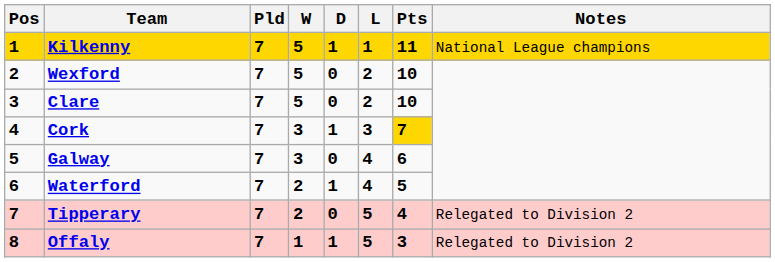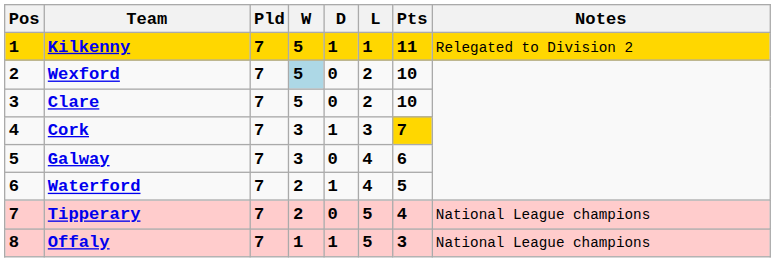 <table class="wikitable" style="text-align: centre;">
 <tr>
 <th width=20>Pos</th>
 <th width=150>Team</th>
 <th width=20>Pld</th>
 <th width=20>W</th>
 <th width=20>D</th>
 <th width=20>L</th>
 <th width=20>Pts</th>
 <th width=250>Notes</th>
 </tr>
 <tr style="background:gold;">
 <td><strong>1</strong></td>
 <td align=left><strong> <a href='#'>Kilkenny</a> </strong></td>
 <td><strong>7</strong></td>
 <td><strong>5</strong></td>
 <td><strong>1</strong></td>
 <td><strong>1</strong></td>
 <td><strong>11</strong></td>
-<td><small> National League champions</small></td>
+<td><small>Relegated to Division 2</small></td>
 </tr>
 <tr style>
 <td><strong>2</strong></td>
 <td align=left><strong> <a href='#'>Wexford</a> </strong></td>
 <td><strong>7</strong></td>
-<td><strong>5</strong></td>
+<td style="background: lightblue;"><strong>5</strong></td>
 <td><strong>0</strong></td>
 <td><strong>2</strong></td>
 <td><strong>10</strong></td>
 </tr>
 <tr>
 <td><strong>3</strong></td>
 <td align=left><strong> <a href='#'>Clare</a> </strong></td>
 <td><strong>7</strong></td>
 <td><strong>5</strong></td>
 <td><strong>0</strong></td>
 <td><strong>2</strong></td>
 <td><strong>10</strong></td>
 </tr>
 <tr>
 <td><strong>4</strong></td>
 <td align=left><strong> <a href='#'>Cork</a> </strong></td>
 <td><strong>7</strong></td>
 <td><strong>3</strong></td>
 <td><strong>1</strong></td>
 <td><strong>3</strong></td>
 <td style="background: gold;"><strong>7</strong></td>
 </tr>
 <tr>
 <td><strong>5</strong></td>
 <td align=left><strong> <a href='#'>Galway</a> </strong></td>
 <td><strong>7</strong></td>
 <td><strong>3</strong></td>
 <td><strong>0</strong></td>
 <td><strong>4</strong></td>
 <td><strong>6</strong></td>
 </tr>
 <tr style>
 <td><strong>6</strong></td>
 <td align=left><strong> <a href='#'>Waterford</a> </strong></td>
 <td><strong>7</strong></td>
 <td><strong>2</strong></td>
 <td><strong>1</strong></td>
 <td><strong>4</strong></td>
 <td><strong>5</strong></td>
 </tr>
 <tr style="background:#fcc;">
 <td><strong>7</strong></td>
 <td align=left><strong> <a href='#'>Tipperary</a> </strong></td>
 <td><strong>7</strong></td>
 <td><strong>2</strong></td>
 <td><strong>0</strong></td>
 <td><strong>5</strong></td>
 <td><strong>4</strong></td>
-<td><small>Relegated to Division 2</small></td>
+<td><small> National League champions</small></td>
 </tr>
 <tr style="background:#fcc;">
 <td><strong>8</strong></td>
 <td align=left><strong> <a href='#'>Offaly</a> </strong></td>
 <td><strong>7</strong></td>
 <td><strong>1</strong></td>
 <td><strong>1</strong></td>
 <td><strong>5</strong></td>
 <td><strong>3</strong></td>
-<td><small>Relegated to Division 2</small></td>
+<td><small> National League champions</small></td>
 </tr>
 </table>
